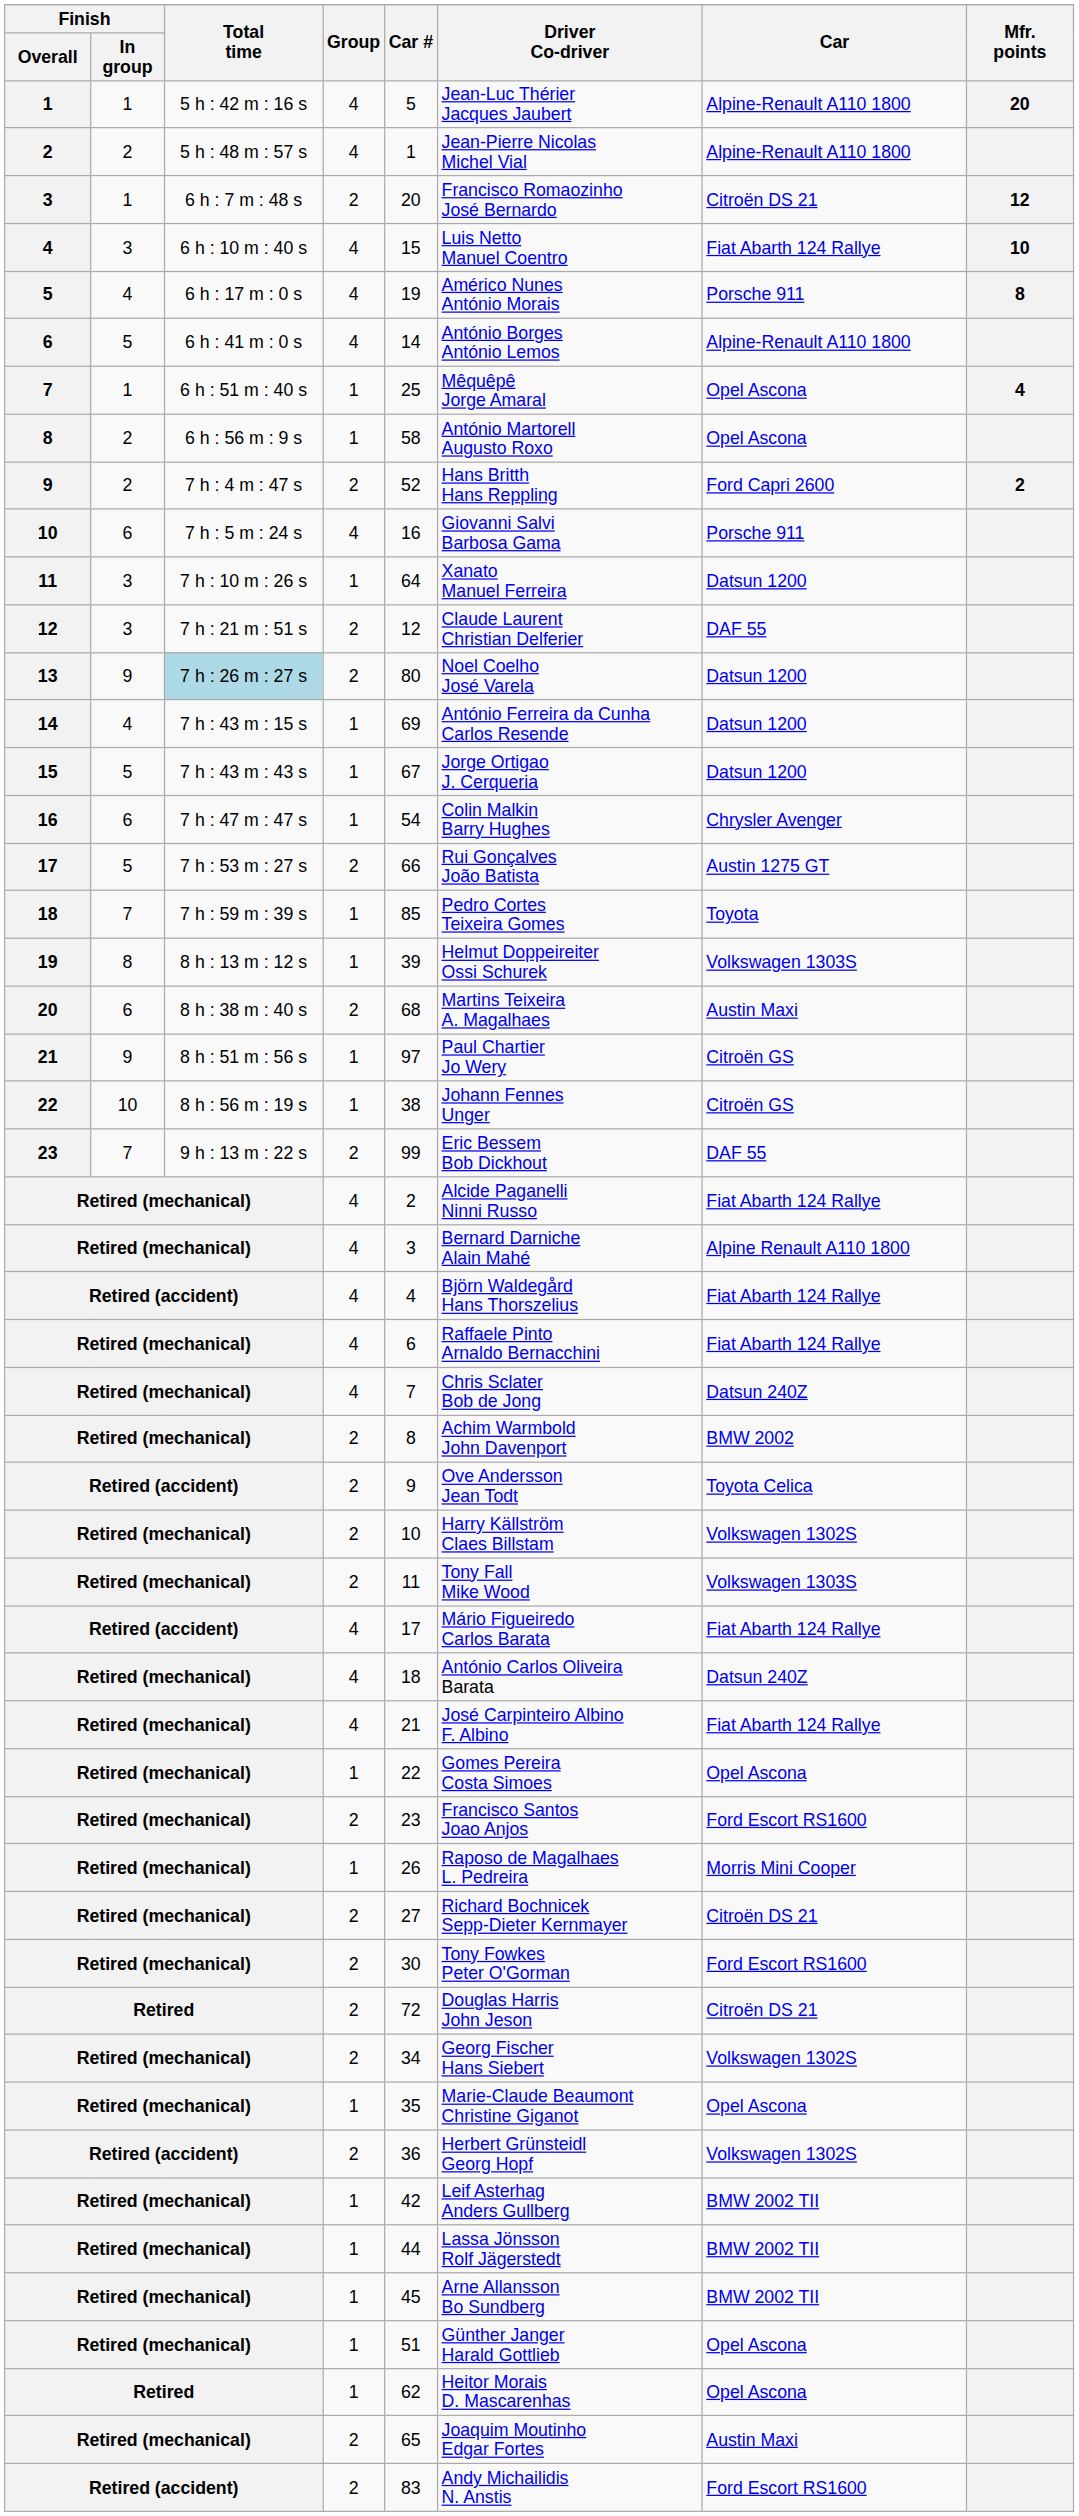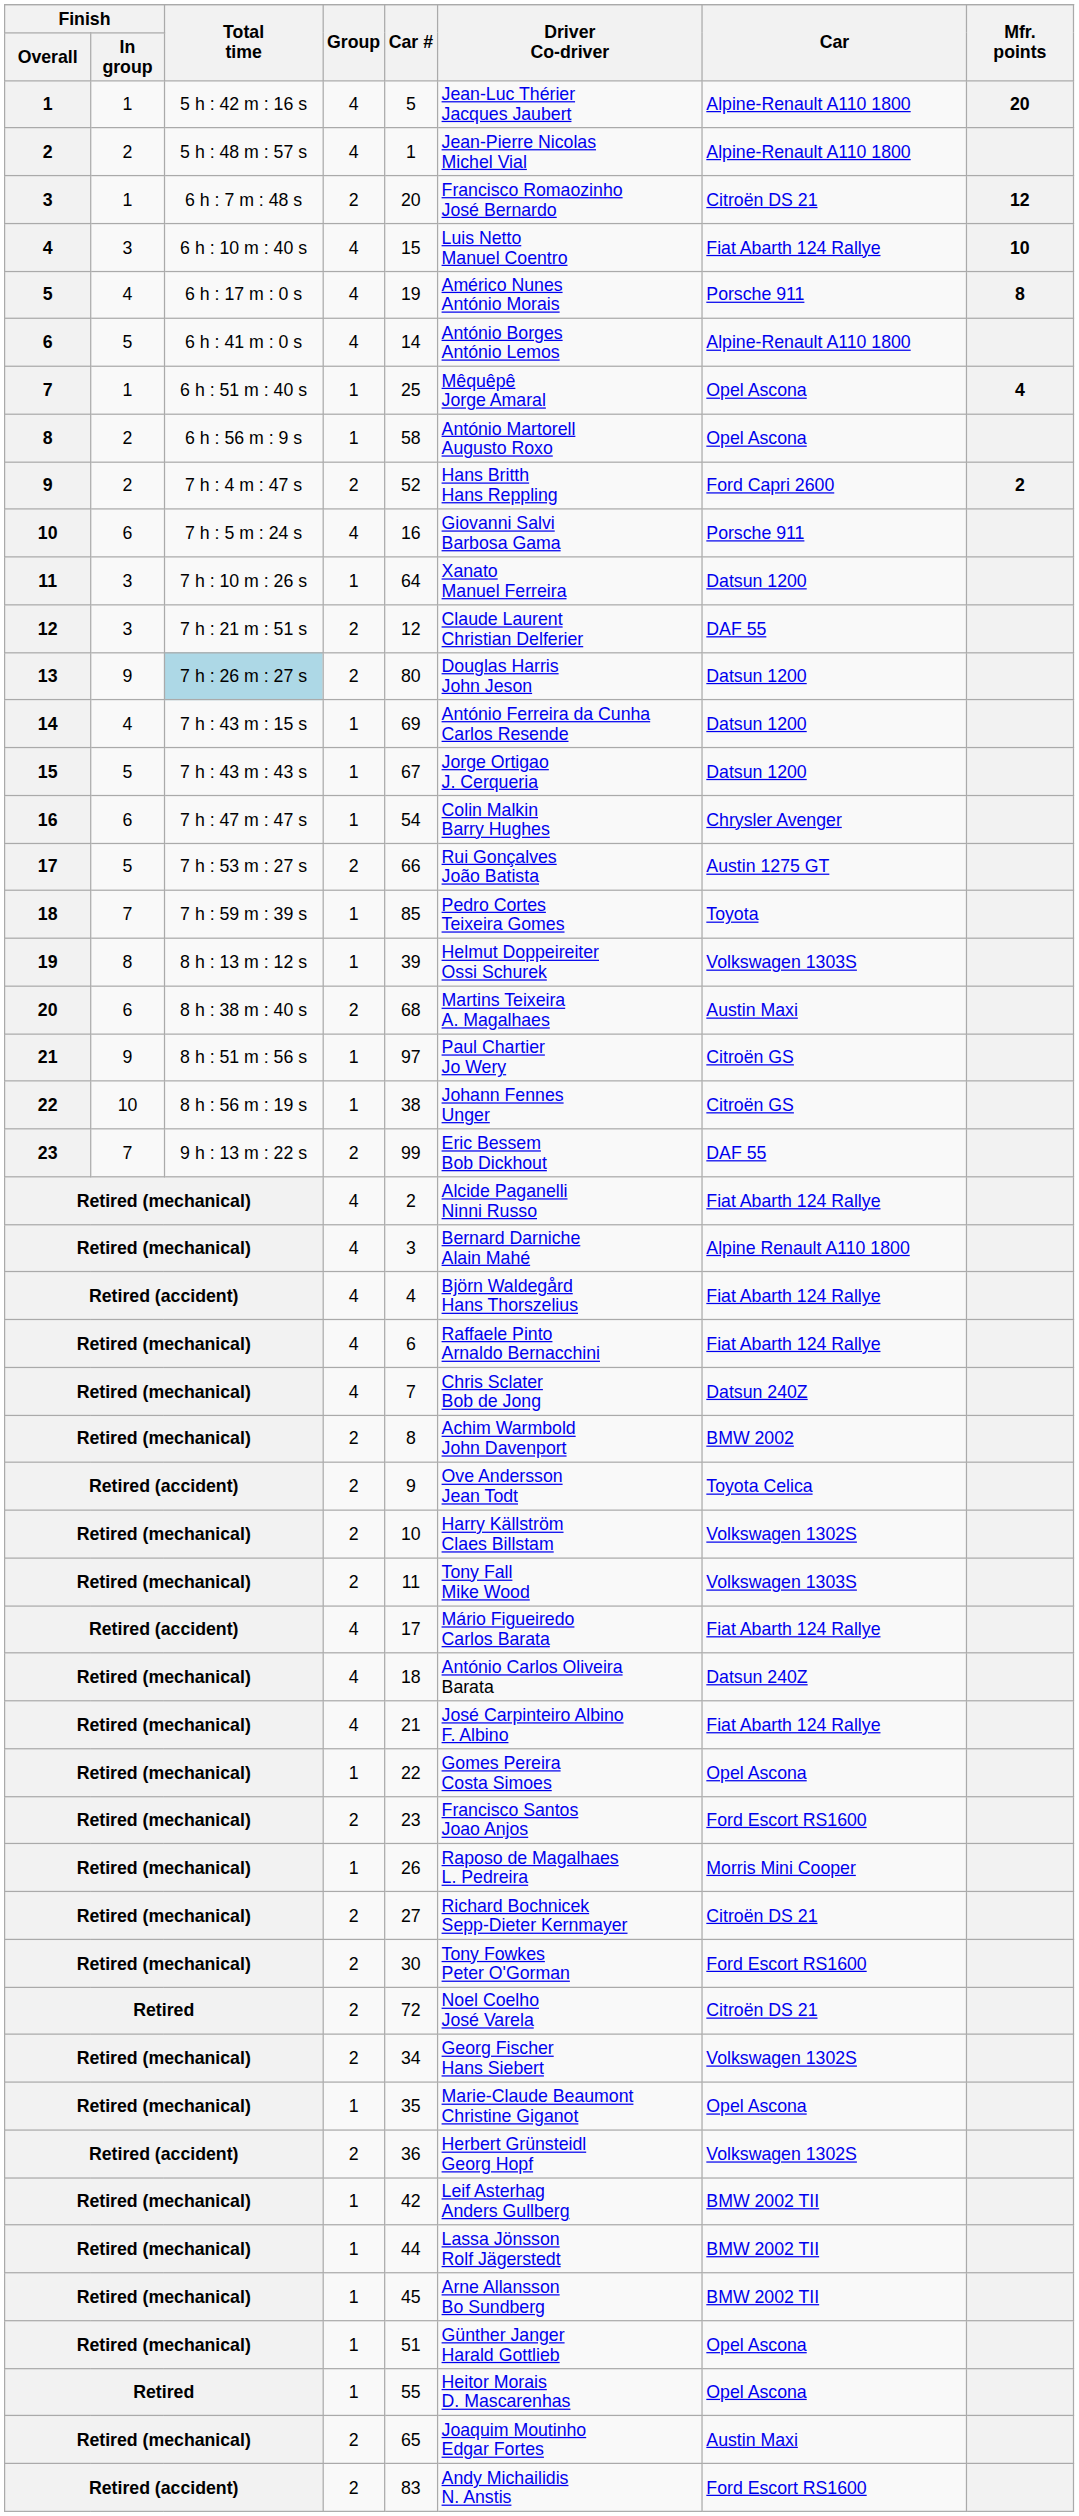 <table class="wikitable" style="font-size:90%;">
 <tr>
 </tr>
 <tr style="background:#efefef;">
 <th width=15% colspan=2>Finish</th>
 <th width=15% rowspan=2>Total<br>time</th>
 <th width=5% rowspan=2>Group</th>
 <th width=5% rowspan=2>Car #</th>
 <th width=25% rowspan=2>Driver<br>Co-driver</th>
 <th width=25% rowspan=2>Car</th>
 <th width=10% rowspan=2>Mfr.<br>points</th>
 </tr>
 <tr>
 <th>Overall</th>
 <th>In<br>group</th>
 </tr>
 <tr align=center>
 <th>1</th>
 <td>1</td>
 <td>5 h : 42 m : 16 s</td>
 <td>4</td>
 <td>5</td>
 <td align=left> <a href='#'>Jean-Luc Thérier</a><br> <a href='#'>Jacques Jaubert</a></td>
 <td align=left> <a href='#'>Alpine-Renault A110 1800</a></td>
 <th>20</th>
 </tr>
 <tr align=center>
 <th>2</th>
 <td>2</td>
 <td>5 h : 48 m : 57 s</td>
 <td>4</td>
 <td>1</td>
 <td align=left> <a href='#'>Jean-Pierre Nicolas</a><br> <a href='#'>Michel Vial</a></td>
 <td align=left> <a href='#'>Alpine-Renault A110 1800</a></td>
 <th></th>
 </tr>
 <tr align=center>
 <th>3</th>
 <td>1</td>
 <td>6 h : 7 m : 48 s</td>
 <td>2</td>
 <td>20</td>
 <td align=left> <a href='#'>Francisco Romaozinho</a><br> <a href='#'>José Bernardo</a></td>
 <td align=left> <a href='#'>Citroën DS 21</a></td>
 <th>12</th>
 </tr>
 <tr align=center>
 <th>4</th>
 <td>3</td>
 <td>6 h : 10 m : 40 s</td>
 <td>4</td>
 <td>15</td>
 <td align=left> <a href='#'>Luis Netto</a><br> <a href='#'>Manuel Coentro</a></td>
 <td align=left> <a href='#'>Fiat Abarth 124 Rallye</a></td>
 <th>10</th>
 </tr>
 <tr align=center>
 <th>5</th>
 <td>4</td>
 <td>6 h : 17 m : 0 s</td>
 <td>4</td>
 <td>19</td>
 <td align=left> <a href='#'>Américo Nunes</a><br> <a href='#'>António Morais</a></td>
 <td align=left> <a href='#'>Porsche 911</a></td>
 <th>8</th>
 </tr>
 <tr align=center>
 <th>6</th>
 <td>5</td>
 <td>6 h : 41 m : 0 s</td>
 <td>4</td>
 <td>14</td>
 <td align=left> <a href='#'>António Borges</a><br> <a href='#'>António Lemos</a></td>
 <td align=left> <a href='#'>Alpine-Renault A110 1800</a></td>
 <th></th>
 </tr>
 <tr align=center>
 <th>7</th>
 <td>1</td>
 <td>6 h : 51 m : 40 s</td>
 <td>1</td>
 <td>25</td>
 <td align=left> <a href='#'>Mêquêpê</a><br> <a href='#'>Jorge Amaral</a></td>
 <td align=left> <a href='#'>Opel Ascona</a></td>
 <th>4</th>
 </tr>
 <tr align=center>
 <th>8</th>
 <td>2</td>
 <td>6 h : 56 m : 9 s</td>
 <td>1</td>
 <td>58</td>
 <td align=left> <a href='#'>António Martorell</a><br> <a href='#'>Augusto Roxo</a></td>
 <td align=left> <a href='#'>Opel Ascona</a></td>
 <th></th>
 </tr>
 <tr align=center>
 <th>9</th>
 <td>2</td>
 <td>7 h : 4 m : 47 s</td>
 <td>2</td>
 <td>52</td>
 <td align=left> <a href='#'>Hans Britth</a><br> <a href='#'>Hans Reppling</a></td>
 <td align=left> <a href='#'>Ford Capri 2600</a></td>
 <th>2</th>
 </tr>
 <tr align=center>
 <th>10</th>
 <td>6</td>
 <td>7 h : 5 m : 24 s</td>
 <td>4</td>
 <td>16</td>
 <td align=left> <a href='#'>Giovanni Salvi</a><br> <a href='#'>Barbosa Gama</a></td>
 <td align=left> <a href='#'>Porsche 911</a></td>
 <th></th>
 </tr>
 <tr align=center>
 <th>11</th>
 <td>3</td>
 <td>7 h : 10 m : 26 s</td>
 <td>1</td>
 <td>64</td>
 <td align=left> <a href='#'>Xanato</a><br> <a href='#'>Manuel Ferreira</a></td>
 <td align=left> <a href='#'>Datsun 1200</a></td>
 <th></th>
 </tr>
 <tr align=center>
 <th>12</th>
 <td>3</td>
 <td>7 h : 21 m : 51 s</td>
 <td>2</td>
 <td>12</td>
 <td align=left> <a href='#'>Claude Laurent</a><br> <a href='#'>Christian Delferier</a></td>
 <td align=left> <a href='#'>DAF 55</a></td>
 <th></th>
 </tr>
 <tr align=center>
 <th>13</th>
 <td>9</td>
 <td style="background: lightblue;">7 h : 26 m : 27 s</td>
 <td>2</td>
 <td>80</td>
-<td align=left> <a href='#'>Noel Coelho</a><br> <a href='#'>José Varela</a></td>
+<td align=left> <a href='#'>Douglas Harris</a><br> <a href='#'>John Jeson</a></td>
 <td align=left> <a href='#'>Datsun 1200</a></td>
 <th></th>
 </tr>
 <tr align=center>
 <th>14</th>
 <td>4</td>
 <td>7 h : 43 m : 15 s</td>
 <td>1</td>
 <td>69</td>
 <td align=left> <a href='#'>António Ferreira da Cunha</a><br> <a href='#'>Carlos Resende</a></td>
 <td align=left> <a href='#'>Datsun 1200</a></td>
 <th></th>
 </tr>
 <tr align=center>
 <th>15</th>
 <td>5</td>
 <td>7 h : 43 m : 43 s</td>
 <td>1</td>
 <td>67</td>
 <td align=left> <a href='#'>Jorge Ortigao</a><br> <a href='#'>J. Cerqueria</a></td>
 <td align=left> <a href='#'>Datsun 1200</a></td>
 <th></th>
 </tr>
 <tr align=center>
 <th>16</th>
 <td>6</td>
 <td>7 h : 47 m : 47 s</td>
 <td>1</td>
 <td>54</td>
 <td align=left> <a href='#'>Colin Malkin</a><br> <a href='#'>Barry Hughes</a></td>
 <td align=left> <a href='#'>Chrysler Avenger</a></td>
 <th></th>
 </tr>
 <tr align=center>
 <th>17</th>
 <td>5</td>
 <td>7 h : 53 m : 27 s</td>
 <td>2</td>
 <td>66</td>
 <td align=left> <a href='#'>Rui Gonçalves</a><br> <a href='#'>João Batista</a></td>
 <td align=left> <a href='#'>Austin 1275 GT</a></td>
 <th></th>
 </tr>
 <tr align=center>
 <th>18</th>
 <td>7</td>
 <td>7 h : 59 m : 39 s</td>
 <td>1</td>
 <td>85</td>
 <td align=left> <a href='#'>Pedro Cortes</a><br> <a href='#'>Teixeira Gomes</a></td>
 <td align=left> <a href='#'>Toyota</a></td>
 <th></th>
 </tr>
 <tr align=center>
 <th>19</th>
 <td>8</td>
 <td>8 h : 13 m : 12 s</td>
 <td>1</td>
 <td>39</td>
 <td align=left> <a href='#'>Helmut Doppeireiter</a><br> <a href='#'>Ossi Schurek</a></td>
 <td align=left> <a href='#'>Volkswagen 1303S</a></td>
 <th></th>
 </tr>
 <tr align=center>
 <th>20</th>
 <td>6</td>
 <td>8 h : 38 m : 40 s</td>
 <td>2</td>
 <td>68</td>
 <td align=left> <a href='#'>Martins Teixeira</a><br> <a href='#'>A. Magalhaes</a></td>
 <td align=left> <a href='#'>Austin Maxi</a></td>
 <th></th>
 </tr>
 <tr align=center>
 <th>21</th>
 <td>9</td>
 <td>8 h : 51 m : 56 s</td>
 <td>1</td>
 <td>97</td>
 <td align=left> <a href='#'>Paul Chartier</a><br> <a href='#'>Jo Wery</a></td>
 <td align=left> <a href='#'>Citroën GS</a></td>
 <th></th>
 </tr>
 <tr align=center>
 <th>22</th>
 <td>10</td>
 <td>8 h : 56 m : 19 s</td>
 <td>1</td>
 <td>38</td>
 <td align=left> <a href='#'>Johann Fennes</a><br> <a href='#'>Unger</a></td>
 <td align=left> <a href='#'>Citroën GS</a></td>
 <th></th>
 </tr>
 <tr align=center>
 <th>23</th>
 <td>7</td>
 <td>9 h : 13 m : 22 s</td>
 <td>2</td>
 <td>99</td>
 <td align=left> <a href='#'>Eric Bessem</a><br> <a href='#'>Bob Dickhout</a></td>
 <td align=left> <a href='#'>DAF 55</a></td>
 <th></th>
 </tr>
 <tr align=center>
 <th colspan=3>Retired (mechanical)</th>
 <td>4</td>
 <td>2</td>
 <td align=left> <a href='#'>Alcide Paganelli</a><br> <a href='#'>Ninni Russo</a></td>
 <td align=left> <a href='#'>Fiat Abarth 124 Rallye</a></td>
 <th></th>
 </tr>
 <tr align=center>
 <th colspan=3>Retired (mechanical)</th>
 <td>4</td>
 <td>3</td>
 <td align=left> <a href='#'>Bernard Darniche</a><br> <a href='#'>Alain Mahé</a></td>
 <td align=left> <a href='#'>Alpine Renault A110 1800</a></td>
 <th></th>
 </tr>
 <tr align=center>
 <th colspan=3>Retired (accident)</th>
 <td>4</td>
 <td>4</td>
 <td align=left> <a href='#'>Björn Waldegård</a><br> <a href='#'>Hans Thorszelius</a></td>
 <td align=left> <a href='#'>Fiat Abarth 124 Rallye</a></td>
 <th></th>
 </tr>
 <tr align=center>
 <th colspan=3>Retired (mechanical)</th>
 <td>4</td>
 <td>6</td>
 <td align=left> <a href='#'>Raffaele Pinto</a><br> <a href='#'>Arnaldo Bernacchini</a></td>
 <td align=left> <a href='#'>Fiat Abarth 124 Rallye</a></td>
 <th></th>
 </tr>
 <tr align=center>
 <th colspan=3>Retired (mechanical)</th>
 <td>4</td>
 <td>7</td>
 <td align=left> <a href='#'>Chris Sclater</a><br> <a href='#'>Bob de Jong</a></td>
 <td align=left> <a href='#'>Datsun 240Z</a></td>
 <th></th>
 </tr>
 <tr align=center>
 <th colspan=3>Retired (mechanical)</th>
 <td>2</td>
 <td>8</td>
 <td align=left> <a href='#'>Achim Warmbold</a><br> <a href='#'>John Davenport</a></td>
 <td align=left> <a href='#'>BMW 2002</a></td>
 <th></th>
 </tr>
 <tr align=center>
 <th colspan=3>Retired (accident)</th>
 <td>2</td>
 <td>9</td>
 <td align=left> <a href='#'>Ove Andersson</a><br> <a href='#'>Jean Todt</a></td>
 <td align=left> <a href='#'>Toyota Celica</a></td>
 <th></th>
 </tr>
 <tr align=center>
 <th colspan=3>Retired (mechanical)</th>
 <td>2</td>
 <td>10</td>
 <td align=left> <a href='#'>Harry Källström</a><br> <a href='#'>Claes Billstam</a></td>
 <td align=left> <a href='#'>Volkswagen 1302S</a></td>
 <th></th>
 </tr>
 <tr align=center>
 <th colspan=3>Retired (mechanical)</th>
 <td>2</td>
 <td>11</td>
 <td align=left> <a href='#'>Tony Fall</a><br> <a href='#'>Mike Wood</a></td>
 <td align=left> <a href='#'>Volkswagen 1303S</a></td>
 <th></th>
 </tr>
 <tr align=center>
 <th colspan=3>Retired (accident)</th>
 <td>4</td>
 <td>17</td>
 <td align=left> <a href='#'>Mário Figueiredo</a><br> <a href='#'>Carlos Barata</a></td>
 <td align=left> <a href='#'>Fiat Abarth 124 Rallye</a></td>
 <th></th>
 </tr>
 <tr align=center>
 <th colspan=3>Retired (mechanical)</th>
 <td>4</td>
 <td>18</td>
 <td align=left> <a href='#'>António Carlos Oliveira</a><br> Barata</td>
 <td align=left> <a href='#'>Datsun 240Z</a></td>
 <th></th>
 </tr>
 <tr align=center>
 <th colspan=3>Retired (mechanical)</th>
 <td>4</td>
 <td>21</td>
 <td align=left> <a href='#'>José Carpinteiro Albino</a><br> <a href='#'>F. Albino</a></td>
 <td align=left> <a href='#'>Fiat Abarth 124 Rallye</a></td>
 <th></th>
 </tr>
 <tr align=center>
 <th colspan=3>Retired (mechanical)</th>
 <td>1</td>
 <td>22</td>
 <td align=left> <a href='#'>Gomes Pereira</a><br> <a href='#'>Costa Simoes</a></td>
 <td align=left> <a href='#'>Opel Ascona</a></td>
 <th></th>
 </tr>
 <tr align=center>
 <th colspan=3>Retired (mechanical)</th>
 <td>2</td>
 <td>23</td>
 <td align=left> <a href='#'>Francisco Santos</a><br> <a href='#'>Joao Anjos</a></td>
 <td align=left> <a href='#'>Ford Escort RS1600</a></td>
 <th></th>
 </tr>
 <tr align=center>
 <th colspan=3>Retired (mechanical)</th>
 <td>1</td>
 <td>26</td>
 <td align=left> <a href='#'>Raposo de Magalhaes</a><br> <a href='#'>L. Pedreira</a></td>
 <td align=left> <a href='#'>Morris Mini Cooper</a></td>
 <th></th>
 </tr>
 <tr align=center>
 <th colspan=3>Retired (mechanical)</th>
 <td>2</td>
 <td>27</td>
 <td align=left> <a href='#'>Richard Bochnicek</a><br> <a href='#'>Sepp-Dieter Kernmayer</a></td>
 <td align=left> <a href='#'>Citroën DS 21</a></td>
 <th></th>
 </tr>
 <tr align=center>
 <th colspan=3>Retired (mechanical)</th>
 <td>2</td>
 <td>30</td>
 <td align=left> <a href='#'>Tony Fowkes</a><br> <a href='#'>Peter O'Gorman</a></td>
 <td align=left> <a href='#'>Ford Escort RS1600</a></td>
 <th></th>
 </tr>
 <tr align=center>
 <th colspan=3>Retired</th>
 <td>2</td>
 <td>72</td>
-<td align=left> <a href='#'>Douglas Harris</a><br> <a href='#'>John Jeson</a></td>
+<td align=left> <a href='#'>Noel Coelho</a><br> <a href='#'>José Varela</a></td>
 <td align=left> <a href='#'>Citroën DS 21</a></td>
 <th></th>
 </tr>
 <tr align=center>
 <th colspan=3>Retired (mechanical)</th>
 <td>2</td>
 <td>34</td>
 <td align=left> <a href='#'>Georg Fischer</a><br> <a href='#'>Hans Siebert</a></td>
 <td align=left> <a href='#'>Volkswagen 1302S</a></td>
 <th></th>
 </tr>
 <tr align=center>
 <th colspan=3>Retired (mechanical)</th>
 <td>1</td>
 <td>35</td>
 <td align=left> <a href='#'>Marie-Claude Beaumont</a><br> <a href='#'>Christine Giganot</a></td>
 <td align=left> <a href='#'>Opel Ascona</a></td>
 <th></th>
 </tr>
 <tr align=center>
 <th colspan=3>Retired (accident)</th>
 <td>2</td>
 <td>36</td>
 <td align=left> <a href='#'>Herbert Grünsteidl</a><br> <a href='#'>Georg Hopf</a></td>
 <td align=left> <a href='#'>Volkswagen 1302S</a></td>
 <th></th>
 </tr>
 <tr align=center>
 <th colspan=3>Retired (mechanical)</th>
 <td>1</td>
 <td>42</td>
 <td align=left> <a href='#'>Leif Asterhag</a><br> <a href='#'>Anders Gullberg</a></td>
 <td align=left> <a href='#'>BMW 2002 TII</a></td>
 <th></th>
 </tr>
 <tr align=center>
 <th colspan=3>Retired (mechanical)</th>
 <td>1</td>
 <td>44</td>
 <td align=left> <a href='#'>Lassa Jönsson</a><br> <a href='#'>Rolf Jägerstedt</a></td>
 <td align=left> <a href='#'>BMW 2002 TII</a></td>
 <th></th>
 </tr>
 <tr align=center>
 <th colspan=3>Retired (mechanical)</th>
 <td>1</td>
 <td>45</td>
 <td align=left> <a href='#'>Arne Allansson</a><br> <a href='#'>Bo Sundberg</a></td>
 <td align=left> <a href='#'>BMW 2002 TII</a></td>
 <th></th>
 </tr>
 <tr align=center>
 <th colspan=3>Retired (mechanical)</th>
 <td>1</td>
 <td>51</td>
 <td align=left> <a href='#'>Günther Janger</a><br> <a href='#'>Harald Gottlieb</a></td>
 <td align=left> <a href='#'>Opel Ascona</a></td>
 <th></th>
 </tr>
 <tr align=center>
 <th colspan=3>Retired</th>
 <td>1</td>
-<td>62</td>
+<td>55</td>
 <td align=left> <a href='#'>Heitor Morais</a><br> <a href='#'>D. Mascarenhas</a></td>
 <td align=left> <a href='#'>Opel Ascona</a></td>
 <th></th>
 </tr>
 <tr align=center>
 <th colspan=3>Retired (mechanical)</th>
 <td>2</td>
 <td>65</td>
 <td align=left> <a href='#'>Joaquim Moutinho</a><br> <a href='#'>Edgar Fortes</a></td>
 <td align=left> <a href='#'>Austin Maxi</a></td>
 <th></th>
 </tr>
 <tr align=center>
 <th colspan=3>Retired (accident)</th>
 <td>2</td>
 <td>83</td>
 <td align=left> <a href='#'>Andy Michailidis</a><br> <a href='#'>N. Anstis</a></td>
 <td align=left> <a href='#'>Ford Escort RS1600</a></td>
 <th></th>
 </tr>
 </table>
